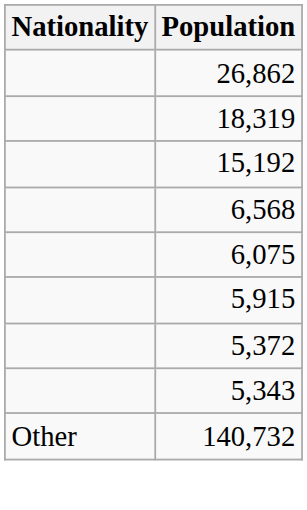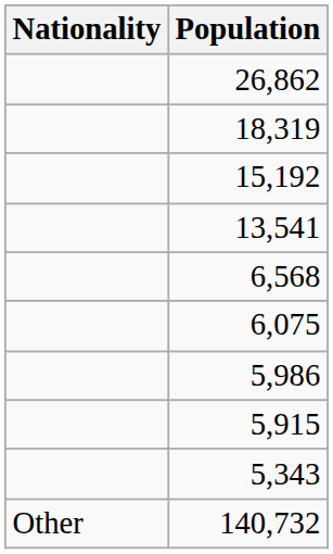 <table class="wikitable floatright">
 <tr>
 <th>Nationality</th>
 <th>Population</th>
 </tr>
 <tr>
 <td></td>
 <td align = "right">26,862</td>
 </tr>
 <tr>
 <td></td>
 <td align = "right">18,319</td>
 </tr>
 <tr>
 <td></td>
 <td align="right">15,192</td>
 </tr>
 <tr>
 <td></td>
+<td align="right">13,541</td>
+</tr>
+<tr>
+<td></td>
 <td align="right">6,568</td>
 </tr>
 <tr>
 <td></td>
 <td align="right">6,075</td>
 </tr>
 <tr>
 <td></td>
-<td align="right">5,915</td>
+<td align="right">5,986</td>
 </tr>
 <tr>
 <td></td>
-<td align="right">5,372</td>
+<td align="right">5,915</td>
 </tr>
 <tr>
 <td></td>
 <td align="right">5,343</td>
 </tr>
 <tr>
 <td>Other</td>
 <td align = right>140,732</td>
 </tr>
 </table>
